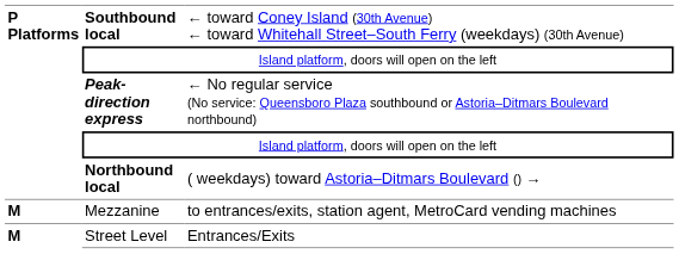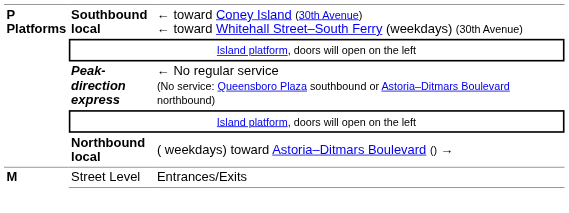 <table cellspacing="0" cellpadding="3">
 <tr>
 <td rowspan="5" style="border-top:solid 1px gray;" valign="top" width="50"><strong>P<br>Platforms</strong></td>
 <td style="border-top:solid 1px gray;" width="100"><span><strong>Southbound local</strong></span></td>
 <td style="border-top:solid 1px gray;" width="500">←  toward <a href='#'>Coney Island</a> <small>(<a href='#'>30th Avenue</a>)</small><br>←  toward <a href='#'>Whitehall Street–South Ferry</a> (weekdays) <small>(30th Avenue)</small></td>
 </tr>
 <tr>
 <td colspan="2" style="border-top:solid 2px black;border-right:solid 2px black;border-left:solid 2px black;border-bottom:solid 2px black;text-align:center;"><small><a href='#'>Island platform</a>, doors will open on the left </small></td>
 </tr>
 <tr>
 <td><strong><em>Peak-direction express</em></strong></td>
 <td><span>←</span> No regular service<br><small>(No service: <a href='#'>Queensboro Plaza</a> southbound or <a href='#'>Astoria–Ditmars Boulevard</a> northbound)</small></td>
 </tr>
 <tr>
 <td colspan="2" style="border-top:solid 2px black;border-right:solid 2px black;border-left:solid 2px black;border-bottom:solid 2px black;text-align:center;"><small><a href='#'>Island platform</a>, doors will open on the left </small></td>
 </tr>
 <tr>
 <td><span><strong>Northbound local</strong></span></td>
 <td>  ( weekdays) toward <a href='#'>Astoria–Ditmars Boulevard</a> <small>()</small> →</td>
 </tr>
 <tr>
 <td style="border-top:solid 1px gray;border-bottom:solid 0px gray;" valign="top" width="50"><strong>M</strong></td>
-<td style="border-top:solid 1px gray;border-bottom:solid 0px gray;" valign="top" width="100">Mezzanine</td>
-<td style="border-top:solid 1px gray;border-bottom:solid 0px gray;" valign="top" width="500">to entrances/exits, station agent, MetroCard vending machines<br></td>
-</tr>
-<tr>
-<td style="border-top:solid 1px gray;border-bottom:solid 0px gray;" valign="top" width="50"><strong>M</strong></td>
 <td style="border-top:solid 1px gray;border-bottom:solid 1px gray;" valign="top" width="100">Street Level</td>
 <td style="border-top:solid 1px gray;border-bottom:solid 1px gray;" valign="top" width="500">Entrances/Exits</td>
 </tr>
 </table>
